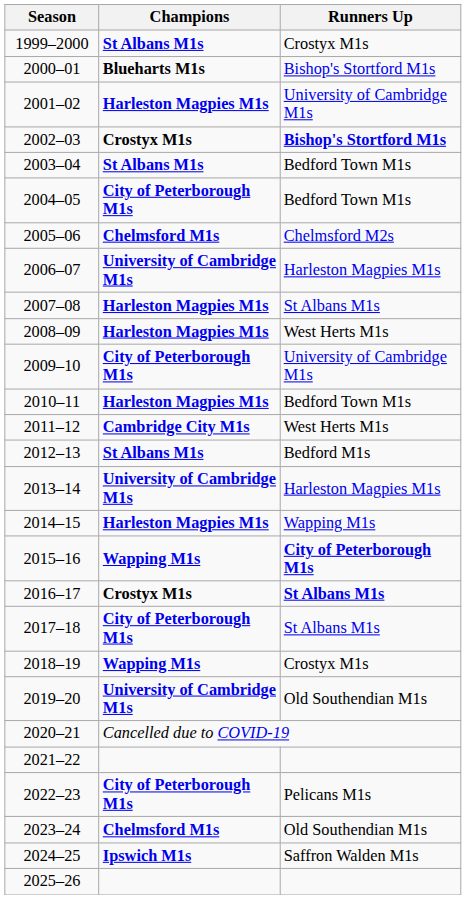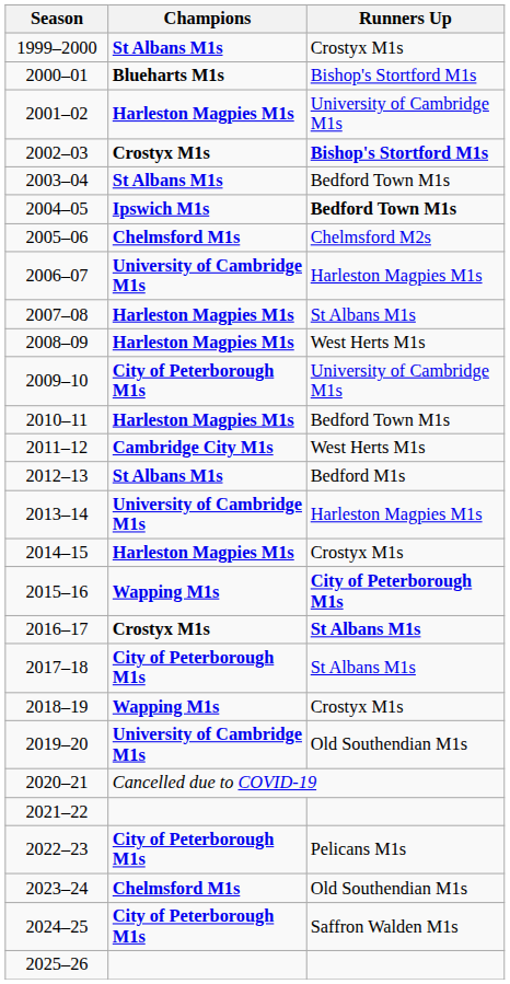 <table class="wikitable" style="text-align:centre; margin-left:1em;">
 <tr>
 <th style="width:85px">Season</th>
 <th style="width:170px">Champions</th>
 <th style="width:170px">Runners Up</th>
 </tr>
 <tr>
 <td style="text-align:center">1999–2000</td>
 <td><strong><a href='#'>St Albans M1s</a></strong></td>
 <td>Crostyx M1s</td>
 </tr>
 <tr>
 <td style="text-align:center">2000–01</td>
 <td><strong>Blueharts M1s</strong></td>
 <td><a href='#'>Bishop's Stortford M1s</a></td>
 </tr>
 <tr>
 <td style="text-align:center">2001–02</td>
 <td><strong><a href='#'>Harleston Magpies M1s</a></strong></td>
 <td><a href='#'>University of Cambridge M1s</a></td>
 </tr>
 <tr>
 <td style="text-align:center">2002–03</td>
 <td><strong>Crostyx M1s</strong></td>
 <td><strong><a href='#'>Bishop's Stortford M1s</a></strong></td>
 </tr>
 <tr>
 <td style="text-align:center">2003–04</td>
 <td><strong><a href='#'>St Albans M1s</a></strong></td>
 <td>Bedford Town M1s</td>
 </tr>
 <tr>
 <td style="text-align:center">2004–05</td>
-<td><strong><a href='#'>City of Peterborough M1s</a></strong></td>
-<td>Bedford Town M1s</td>
+<td><strong><a href='#'>Ipswich M1s</a></strong></td>
+<td><strong>Bedford Town M1s</strong></td>
 </tr>
 <tr>
 <td style="text-align:center">2005–06</td>
 <td><strong><a href='#'>Chelmsford M1s</a></strong></td>
 <td><a href='#'>Chelmsford M2s</a></td>
 </tr>
 <tr>
 <td style="text-align:center">2006–07</td>
 <td><strong><a href='#'>University of Cambridge M1s</a></strong></td>
 <td><a href='#'>Harleston Magpies M1s</a></td>
 </tr>
 <tr>
 <td style="text-align:center">2007–08</td>
 <td><strong><a href='#'>Harleston Magpies M1s</a></strong></td>
 <td><a href='#'>St Albans M1s</a></td>
 </tr>
 <tr>
 <td style="text-align:center">2008–09</td>
 <td><strong><a href='#'>Harleston Magpies M1s</a></strong></td>
 <td>West Herts M1s</td>
 </tr>
 <tr>
 <td style="text-align:center">2009–10</td>
 <td><strong><a href='#'>City of Peterborough M1s</a></strong></td>
 <td><a href='#'>University of Cambridge M1s</a></td>
 </tr>
 <tr>
 <td style="text-align:center">2010–11</td>
 <td><strong><a href='#'>Harleston Magpies M1s</a></strong></td>
 <td>Bedford Town M1s</td>
 </tr>
 <tr>
 <td style="text-align:center">2011–12</td>
 <td><strong><a href='#'>Cambridge City M1s</a></strong></td>
 <td>West Herts M1s</td>
 </tr>
 <tr>
 <td style="text-align:center">2012–13</td>
 <td><strong><a href='#'>St Albans M1s</a></strong></td>
 <td>Bedford M1s</td>
 </tr>
 <tr>
 <td style="text-align:center">2013–14</td>
 <td><strong><a href='#'>University of Cambridge M1s</a></strong></td>
 <td><a href='#'>Harleston Magpies M1s</a></td>
 </tr>
 <tr>
 <td style="text-align:center">2014–15</td>
 <td><strong><a href='#'>Harleston Magpies M1s</a></strong></td>
-<td><a href='#'>Wapping M1s</a></td>
+<td>Crostyx M1s</td>
 </tr>
 <tr>
 <td style="text-align:center">2015–16</td>
 <td><strong><a href='#'>Wapping M1s</a></strong></td>
 <td><strong><a href='#'>City of Peterborough M1s</a></strong></td>
 </tr>
 <tr>
 <td style="text-align:center">2016–17</td>
 <td><strong>Crostyx M1s</strong></td>
 <td><strong><a href='#'>St Albans M1s</a></strong></td>
 </tr>
 <tr>
 <td style="text-align:center">2017–18</td>
 <td><strong><a href='#'>City of Peterborough M1s</a></strong></td>
 <td><a href='#'>St Albans M1s</a></td>
 </tr>
 <tr>
 <td style="text-align:center">2018–19</td>
 <td><strong><a href='#'>Wapping M1s</a></strong></td>
 <td>Crostyx M1s</td>
 </tr>
 <tr>
 <td style="text-align:center">2019–20</td>
 <td><strong><a href='#'>University of Cambridge M1s</a></strong></td>
 <td>Old Southendian M1s</td>
 </tr>
 <tr>
 <td style="text-align:center">2020–21</td>
 <td colspan=2><em>Cancelled due to <a href='#'>COVID-19</a></em></td>
 </tr>
 <tr>
 <td style="text-align:center">2021–22</td>
 <td></td>
 <td></td>
 </tr>
 <tr>
 <td style="text-align:center">2022–23</td>
 <td><strong><a href='#'>City of Peterborough M1s</a></strong></td>
 <td>Pelicans M1s</td>
 </tr>
 <tr>
 <td style="text-align:center">2023–24</td>
 <td><strong><a href='#'>Chelmsford M1s</a></strong></td>
 <td>Old Southendian M1s</td>
 </tr>
 <tr>
 <td style="text-align:center">2024–25</td>
-<td><strong><a href='#'>Ipswich M1s</a></strong></td>
+<td><strong><a href='#'>City of Peterborough M1s</a></strong></td>
 <td>Saffron Walden M1s</td>
 </tr>
 <tr>
 <td style="text-align:center">2025–26</td>
 <td></td>
 <td></td>
 </tr>
 </table>
